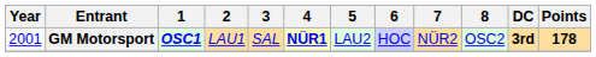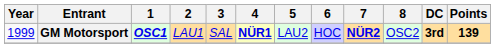 <table class="wikitable" style="text-align:center; font-size:85%">
 <tr>
 <th>Year</th>
 <th>Entrant</th>
 <th>1</th>
 <th>2</th>
 <th>3</th>
 <th>4</th>
 <th>5</th>
 <th>6</th>
 <th>7</th>
 <th>8</th>
 <th>DC</th>
 <th>Points</th>
 </tr>
 <tr>
-<td><a href='#'>2001</a></td>
+<td><a href='#'>1999</a></td>
 <th nowrap>GM Motorsport</th>
 <td style="background:#DFFFDF;"><strong><em><a href='#'>OSC1</a></em><br></strong></td>
 <td style="background:#FFDF9F;"><em><a href='#'>LAU1</a></em><br></td>
 <td style="background:#FFDF9F;"><em><a href='#'>SAL</a></em><br></td>
 <td style="background:#FBFFBF;"><strong><a href='#'>NÜR1</a></strong><br></td>
 <td style="background:#DFFFDF;"><a href='#'>LAU2</a><br></td>
 <td style="background:#CFCFFF;"><a href='#'>HOC</a><br></td>
-<td style="background:#FFDF9F;"><a href='#'>NÜR2</a><br></td>
+<td style="background:#FFDF9F;"><strong><a href='#'>NÜR2</a><br></strong></td>
 <td style="background:#DFFFDF;"><a href='#'>OSC2</a><br></td>
 <th style="background:#FFDF9F;">3rd</th>
-<th style="background:#FFDF9F;">178</th>
+<th style="background:#FFDF9F;">139</th>
 </tr>
 <tr>
 </tr>
 </table>
